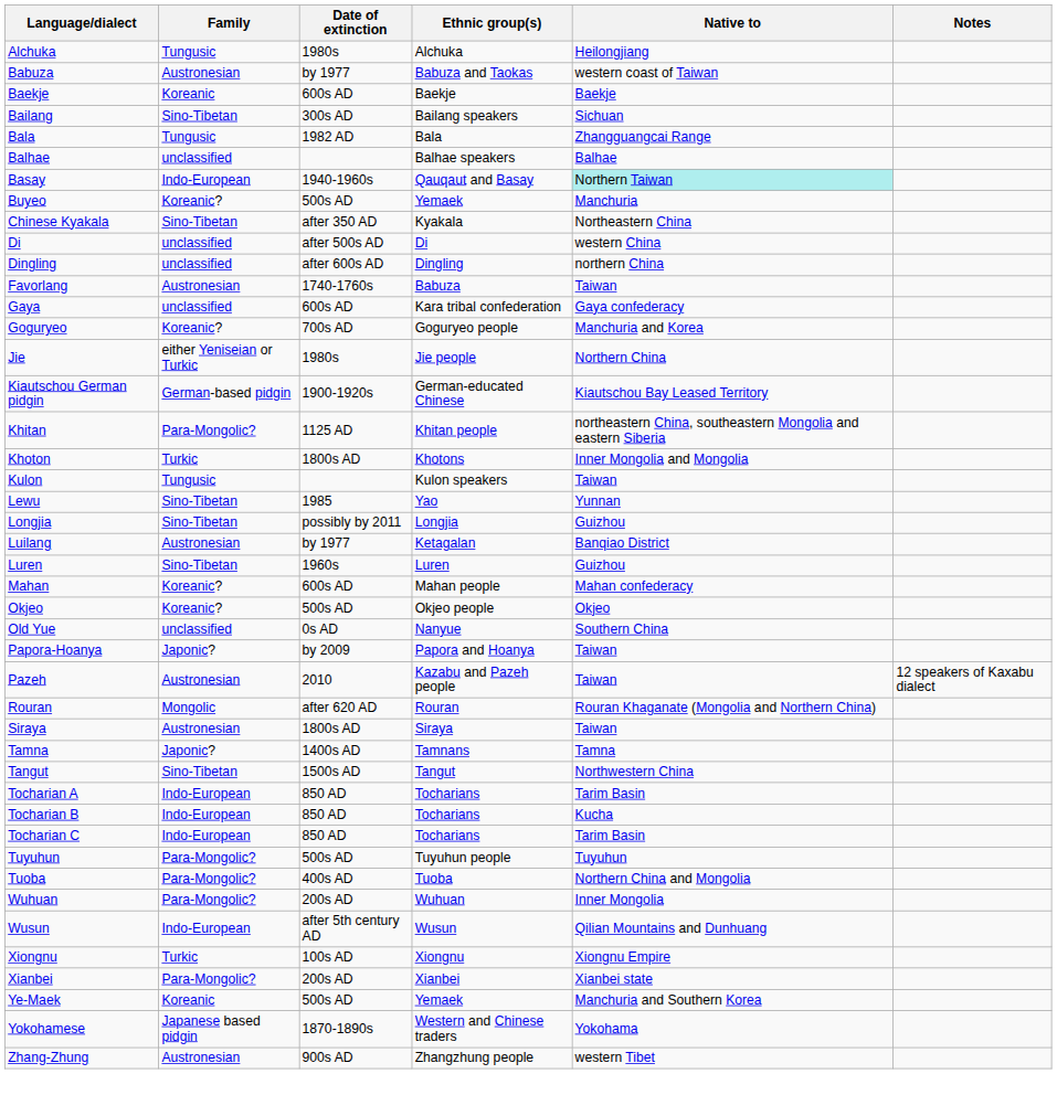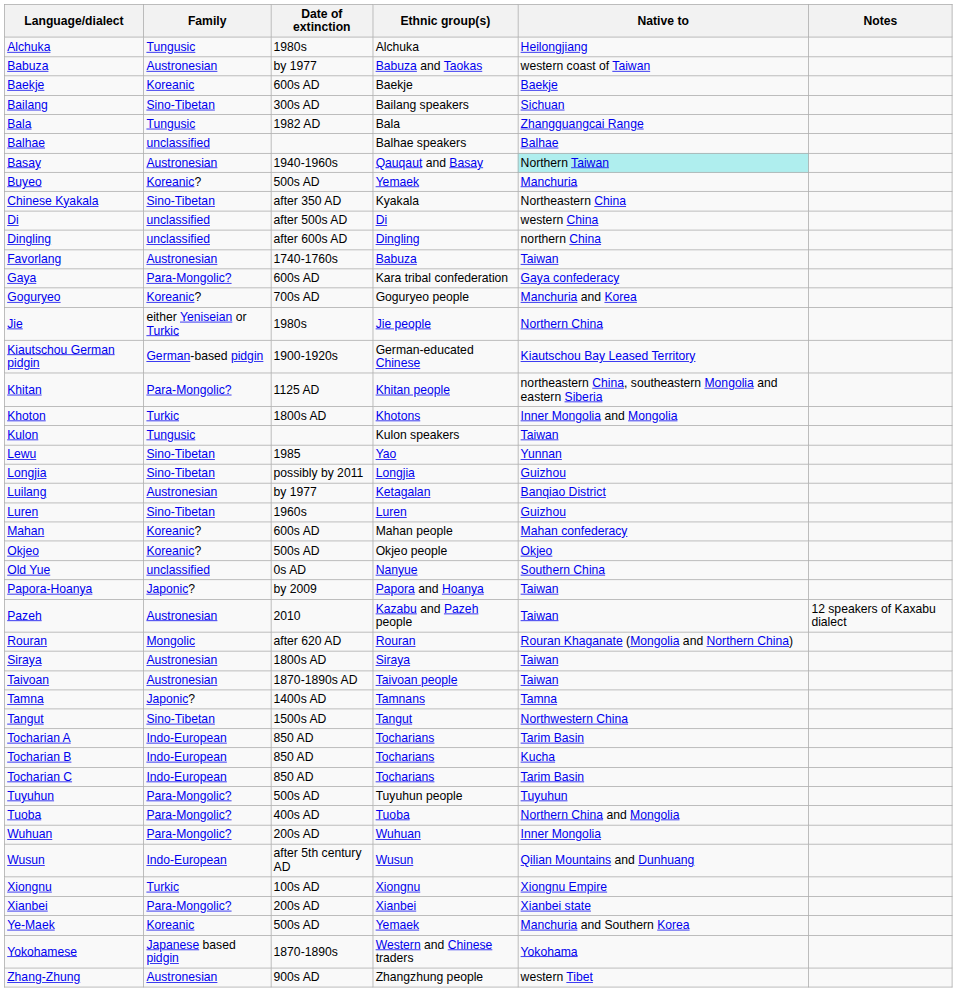 <table class="wikitable sortable">
 <tr>
 <th>Language/dialect</th>
 <th>Family</th>
 <th data-sort-type=number>Date of extinction</th>
 <th>Ethnic group(s)</th>
 <th>Native to</th>
 <th>Notes</th>
 </tr>
 <tr>
 <td><a href='#'>Alchuka</a></td>
 <td><a href='#'>Tungusic</a></td>
 <td data-sort-value="1980.00001">1980s</td>
 <td>Alchuka</td>
 <td><a href='#'>Heilongjiang</a></td>
 <td></td>
 </tr>
 <tr>
 <td><a href='#'>Babuza</a></td>
 <td><a href='#'>Austronesian</a></td>
 <td data-sort-value="1977.00001">by 1977</td>
 <td><a href='#'>Babuza</a> and <a href='#'>Taokas</a></td>
 <td>western coast of <a href='#'>Taiwan</a></td>
 <td></td>
 </tr>
 <tr>
 <td><a href='#'>Baekje</a></td>
 <td><a href='#'>Koreanic</a></td>
 <td data-sort-value="600.00001">600s AD</td>
 <td>Baekje</td>
 <td><a href='#'>Baekje</a></td>
 <td></td>
 </tr>
 <tr>
 <td><a href='#'>Bailang</a></td>
 <td><a href='#'>Sino-Tibetan</a></td>
 <td data-sort-value="300.00001">300s AD</td>
 <td>Bailang speakers</td>
 <td><a href='#'>Sichuan</a></td>
 <td></td>
 </tr>
 <tr>
 <td><a href='#'>Bala</a></td>
 <td><a href='#'>Tungusic</a></td>
 <td data-sort-value="1982.00001">1982 AD</td>
 <td>Bala</td>
 <td><a href='#'>Zhangguangcai Range</a></td>
 <td></td>
 </tr>
 <tr>
 <td><a href='#'>Balhae</a></td>
 <td><a href='#'>unclassified</a></td>
 <td data-sort-value="_"></td>
 <td>Balhae speakers</td>
 <td><a href='#'>Balhae</a></td>
 <td></td>
 </tr>
 <tr>
 <td><a href='#'>Basay</a></td>
-<td><a href='#'>Indo-European</a></td>
+<td><a href='#'>Austronesian</a></td>
 <td data-sort-value="1940.00001">1940-1960s</td>
 <td><a href='#'>Qauqaut</a> and <a href='#'>Basay</a></td>
 <td style="background: paleturquoise;">Northern <a href='#'>Taiwan</a></td>
 <td></td>
 </tr>
 <tr>
 <td><a href='#'>Buyeo</a></td>
 <td><a href='#'>Koreanic</a>?</td>
 <td data-sort-value="500.00001">500s AD</td>
 <td><a href='#'>Yemaek</a></td>
 <td><a href='#'>Manchuria</a></td>
 <td></td>
 </tr>
 <tr>
 <td><a href='#'>Chinese Kyakala</a></td>
 <td><a href='#'>Sino-Tibetan</a></td>
 <td data-sort-value="350.00001">after 350 AD</td>
 <td>Kyakala</td>
 <td>Northeastern <a href='#'>China</a></td>
 <td></td>
 </tr>
 <tr>
 <td><a href='#'>Di</a></td>
 <td><a href='#'>unclassified</a></td>
 <td data-sort-value="601.00001">after 500s AD</td>
 <td><a href='#'>Di</a></td>
 <td>western <a href='#'>China</a></td>
 <td></td>
 </tr>
 <tr>
 <td><a href='#'>Dingling</a></td>
 <td><a href='#'>unclassified</a></td>
 <td data-sort-value="601.00001">after 600s AD</td>
 <td><a href='#'>Dingling</a></td>
 <td>northern <a href='#'>China</a></td>
 <td></td>
 </tr>
 <tr>
 <td><a href='#'>Favorlang</a></td>
 <td><a href='#'>Austronesian</a></td>
 <td data-sort-value="1740.00001">1740-1760s</td>
 <td><a href='#'>Babuza</a></td>
 <td><a href='#'>Taiwan</a></td>
 <td></td>
 </tr>
 <tr>
 <td><a href='#'>Gaya</a></td>
-<td><a href='#'>unclassified</a></td>
+<td><a href='#'>Para-Mongolic?</a></td>
 <td data-sort-value="600.00001">600s AD</td>
 <td>Kara tribal confederation</td>
 <td><a href='#'>Gaya confederacy</a></td>
 <td></td>
 </tr>
 <tr>
 <td><a href='#'>Goguryeo</a></td>
 <td><a href='#'>Koreanic</a>?</td>
 <td data-sort-value="700.00001">700s AD</td>
 <td>Goguryeo people</td>
 <td><a href='#'>Manchuria</a> and <a href='#'>Korea</a></td>
 <td></td>
 </tr>
 <tr>
 <td><a href='#'>Jie</a></td>
 <td>either <a href='#'>Yeniseian</a> or <a href='#'>Turkic</a></td>
 <td data-sort-value="1980.00001">1980s</td>
 <td><a href='#'>Jie people</a></td>
 <td><a href='#'>Northern China</a></td>
 <td></td>
 </tr>
 <tr>
 <td><a href='#'>Kiautschou German pidgin</a></td>
 <td><a href='#'>German</a>-based <a href='#'>pidgin</a></td>
 <td data-sort-value="1901.00001">1900-1920s</td>
 <td>German-educated <a href='#'>Chinese</a></td>
 <td><a href='#'>Kiautschou Bay Leased Territory</a></td>
 <td></td>
 </tr>
 <tr>
 <td><a href='#'>Khitan</a></td>
 <td><a href='#'>Para-Mongolic?</a></td>
 <td data-sort-value="1125.00001">1125 AD</td>
 <td><a href='#'>Khitan people</a></td>
 <td>northeastern <a href='#'>China</a>, southeastern <a href='#'>Mongolia</a> and eastern <a href='#'>Siberia</a></td>
 <td></td>
 </tr>
 <tr>
 <td><a href='#'>Khoton</a></td>
 <td><a href='#'>Turkic</a></td>
 <td data-sort-value="1800.00001">1800s AD</td>
 <td><a href='#'>Khotons</a></td>
 <td><a href='#'>Inner Mongolia</a> and <a href='#'>Mongolia</a></td>
 <td></td>
 </tr>
 <tr>
 <td><a href='#'>Kulon</a></td>
 <td><a href='#'>Tungusic</a></td>
 <td data-sort-value="_"></td>
 <td>Kulon speakers</td>
 <td><a href='#'>Taiwan</a></td>
 <td></td>
 </tr>
 <tr>
 <td><a href='#'>Lewu</a></td>
 <td><a href='#'>Sino-Tibetan</a></td>
 <td data-sort-value="1985.00001">1985</td>
 <td><a href='#'>Yao</a></td>
 <td><a href='#'>Yunnan</a></td>
 <td></td>
 </tr>
 <tr>
 <td><a href='#'>Longjia</a></td>
 <td><a href='#'>Sino-Tibetan</a></td>
 <td data-sort-value="1985.00001">possibly by 2011</td>
 <td><a href='#'>Longjia</a></td>
 <td><a href='#'>Guizhou</a></td>
 <td></td>
 </tr>
 <tr>
 <td><a href='#'>Luilang</a></td>
 <td><a href='#'>Austronesian</a></td>
 <td data-sort-value="1977.00001">by 1977</td>
 <td><a href='#'>Ketagalan</a></td>
 <td><a href='#'>Banqiao District</a></td>
 <td></td>
 </tr>
 <tr>
 <td><a href='#'>Luren</a></td>
 <td><a href='#'>Sino-Tibetan</a></td>
 <td data-sort-value="1960.00001">1960s</td>
 <td><a href='#'>Luren</a></td>
 <td><a href='#'>Guizhou</a></td>
 <td></td>
 </tr>
 <tr>
 <td><a href='#'>Mahan</a></td>
 <td><a href='#'>Koreanic</a>?</td>
 <td data-sort-value="600.00001">600s AD</td>
 <td>Mahan people</td>
 <td><a href='#'>Mahan confederacy</a></td>
 <td></td>
 </tr>
 <tr>
 <td><a href='#'>Okjeo</a></td>
 <td><a href='#'>Koreanic</a>?</td>
 <td data-sort-value="500.00001">500s AD</td>
 <td>Okjeo people</td>
 <td><a href='#'>Okjeo</a></td>
 <td></td>
 </tr>
 <tr>
 <td><a href='#'>Old Yue</a></td>
 <td><a href='#'>unclassified</a></td>
 <td data-sort-value="0.00001">0s AD</td>
 <td><a href='#'>Nanyue</a></td>
 <td><a href='#'>Southern China</a></td>
 <td></td>
 </tr>
 <tr>
 <td><a href='#'>Papora-Hoanya</a></td>
 <td><a href='#'>Japonic</a>?</td>
 <td data-sort-value="2009.00001">by 2009</td>
 <td><a href='#'>Papora</a> and <a href='#'>Hoanya</a></td>
 <td><a href='#'>Taiwan</a></td>
 <td></td>
 </tr>
 <tr>
 <td><a href='#'>Pazeh</a></td>
 <td><a href='#'>Austronesian</a></td>
 <td data-sort-value="2010.00001">2010</td>
 <td><a href='#'>Kazabu</a> and <a href='#'>Pazeh</a> people</td>
 <td><a href='#'>Taiwan</a></td>
 <td>12 speakers of Kaxabu dialect</td>
 </tr>
 <tr>
 <td><a href='#'>Rouran</a></td>
 <td><a href='#'>Mongolic</a></td>
 <td data-sort-value="620.00001">after 620 AD</td>
 <td><a href='#'>Rouran</a></td>
 <td><a href='#'>Rouran Khaganate</a> (<a href='#'>Mongolia</a> and <a href='#'>Northern China</a>)</td>
 <td></td>
 </tr>
 <tr>
 <td><a href='#'>Siraya</a></td>
 <td><a href='#'>Austronesian</a></td>
 <td data-sort-value="1800.00001">1800s AD</td>
 <td><a href='#'>Siraya</a></td>
 <td><a href='#'>Taiwan</a></td>
 <td></td>
 </tr>
 <tr>
+<td><a href='#'>Taivoan</a></td>
+<td><a href='#'>Austronesian</a></td>
+<td data-sort-value="1870.00001">1870-1890s AD</td>
+<td><a href='#'>Taivoan people</a></td>
+<td><a href='#'>Taiwan</a></td>
+<td></td>
+</tr>
+<tr>
 <td><a href='#'>Tamna</a></td>
 <td><a href='#'>Japonic</a>?</td>
 <td data-sort-value="1400.00001">1400s AD</td>
 <td><a href='#'>Tamnans</a></td>
 <td><a href='#'>Tamna</a></td>
 <td></td>
 </tr>
 <tr>
 <td><a href='#'>Tangut</a></td>
 <td><a href='#'>Sino-Tibetan</a></td>
 <td data-sort-value="1500.00001">1500s AD</td>
 <td><a href='#'>Tangut</a></td>
 <td><a href='#'>Northwestern China</a></td>
 <td></td>
 </tr>
 <tr>
 <td><a href='#'>Tocharian A</a></td>
 <td><a href='#'>Indo-European</a></td>
 <td data-sort-value="850.00001">850 AD</td>
 <td><a href='#'>Tocharians</a></td>
 <td><a href='#'>Tarim Basin</a></td>
 <td></td>
 </tr>
 <tr>
 <td><a href='#'>Tocharian B</a></td>
 <td><a href='#'>Indo-European</a></td>
 <td data-sort-value="850.00001">850 AD</td>
 <td><a href='#'>Tocharians</a></td>
 <td><a href='#'>Kucha</a></td>
 <td></td>
 </tr>
 <tr>
 <td><a href='#'>Tocharian C</a></td>
 <td><a href='#'>Indo-European</a></td>
 <td data-sort-value="850.00001">850 AD</td>
 <td><a href='#'>Tocharians</a></td>
 <td><a href='#'>Tarim Basin</a></td>
 <td></td>
 </tr>
 <tr>
 <td><a href='#'>Tuyuhun</a></td>
 <td><a href='#'>Para-Mongolic?</a></td>
 <td data-sort-value="500.00001">500s AD</td>
 <td>Tuyuhun people</td>
 <td><a href='#'>Tuyuhun</a></td>
 <td></td>
 </tr>
 <tr>
 <td><a href='#'>Tuoba</a></td>
 <td><a href='#'>Para-Mongolic?</a></td>
 <td data-sort-value="400.00001">400s AD</td>
 <td><a href='#'>Tuoba</a></td>
 <td><a href='#'>Northern China</a> and <a href='#'>Mongolia</a></td>
 <td></td>
 </tr>
 <tr>
 <td><a href='#'>Wuhuan</a></td>
 <td><a href='#'>Para-Mongolic?</a></td>
 <td data-sort-value="200.00001">200s AD</td>
 <td><a href='#'>Wuhuan</a></td>
 <td><a href='#'>Inner Mongolia</a></td>
 <td></td>
 </tr>
 <tr>
 <td><a href='#'>Wusun</a></td>
 <td><a href='#'>Indo-European</a></td>
 <td data-sort-value="500.0001">after 5th century AD</td>
 <td><a href='#'>Wusun</a></td>
 <td><a href='#'>Qilian Mountains</a> and <a href='#'>Dunhuang</a></td>
 <td></td>
 </tr>
 <tr>
 <td><a href='#'>Xiongnu</a></td>
 <td><a href='#'>Turkic</a></td>
 <td data-sort-value="100.00001">100s AD</td>
 <td><a href='#'>Xiongnu</a></td>
 <td><a href='#'>Xiongnu Empire</a></td>
 <td></td>
 </tr>
 <tr>
 <td><a href='#'>Xianbei</a></td>
 <td><a href='#'>Para-Mongolic?</a></td>
 <td data-sort-value="200.00001">200s AD</td>
 <td><a href='#'>Xianbei</a></td>
 <td><a href='#'>Xianbei state</a></td>
 <td></td>
 </tr>
 <tr>
 <td><a href='#'>Ye-Maek</a></td>
 <td><a href='#'>Koreanic</a></td>
 <td data-sort-value="500.00001">500s AD</td>
 <td><a href='#'>Yemaek</a></td>
 <td><a href='#'>Manchuria</a> and Southern <a href='#'>Korea</a></td>
 <td></td>
 </tr>
 <tr>
 <td><a href='#'>Yokohamese</a></td>
 <td><a href='#'>Japanese</a> based <a href='#'>pidgin</a></td>
 <td data-sort-value="1870.00001">1870-1890s</td>
 <td><a href='#'>Western</a> and <a href='#'>Chinese</a> traders</td>
 <td><a href='#'>Yokohama</a></td>
 <td></td>
 </tr>
 <tr>
 <td><a href='#'>Zhang-Zhung</a></td>
 <td><a href='#'>Austronesian</a></td>
 <td data-sort-value="900.00001">900s AD</td>
 <td>Zhangzhung people</td>
 <td>western <a href='#'>Tibet</a></td>
 <td></td>
 </tr>
 </table>
